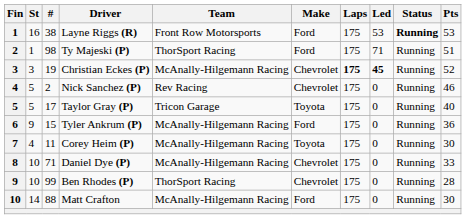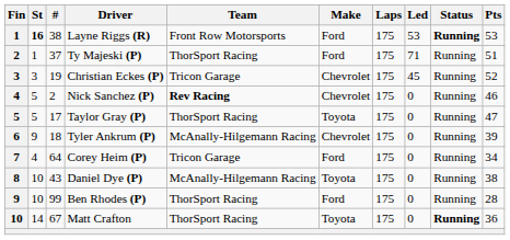 <table class="wikitable" style="font-size:95%">
 <tr>
 <th>Fin</th>
 <th>St</th>
 <th>#</th>
 <th>Driver</th>
 <th>Team</th>
 <th>Make</th>
 <th>Laps</th>
 <th>Led</th>
 <th>Status</th>
 <th>Pts</th>
 </tr>
 <tr>
 <th>1</th>
-<td>16</td>
+<td><strong>16</strong></td>
 <td>38</td>
 <td>Layne Riggs <strong>(R)</strong></td>
 <td>Front Row Motorsports</td>
 <td>Ford</td>
 <td>175</td>
 <td>53</td>
 <td><strong>Running</strong></td>
 <td>53</td>
 </tr>
 <tr>
 <th>2</th>
 <td>1</td>
-<td>98</td>
+<td>37</td>
 <td>Ty Majeski <strong>(P)</strong></td>
 <td>ThorSport Racing</td>
 <td>Ford</td>
 <td>175</td>
 <td>71</td>
 <td>Running</td>
 <td>51</td>
 </tr>
 <tr>
 <th>3</th>
 <td>3</td>
 <td>19</td>
 <td>Christian Eckes <strong>(P)</strong></td>
-<td>McAnally-Hilgemann Racing</td>
+<td>Tricon Garage</td>
 <td>Chevrolet</td>
-<td><strong>175</strong></td>
-<td><strong>45</strong></td>
+<td>175</td>
+<td>45</td>
 <td>Running</td>
 <td>52</td>
 </tr>
 <tr>
 <th>4</th>
 <td>5</td>
 <td>2</td>
 <td>Nick Sanchez <strong>(P)</strong></td>
-<td>Rev Racing</td>
+<td><strong>Rev Racing</strong></td>
 <td>Chevrolet</td>
 <td>175</td>
 <td>0</td>
 <td>Running</td>
 <td>46</td>
 </tr>
 <tr>
 <th>5</th>
 <td>5</td>
 <td>17</td>
 <td>Taylor Gray <strong>(P)</strong></td>
-<td>Tricon Garage</td>
+<td>ThorSport Racing</td>
 <td>Toyota</td>
 <td>175</td>
 <td>0</td>
 <td>Running</td>
-<td>40</td>
+<td>47</td>
 </tr>
 <tr>
 <th>6</th>
 <td>9</td>
-<td>15</td>
+<td>18</td>
 <td>Tyler Ankrum <strong>(P)</strong></td>
 <td>McAnally-Hilgemann Racing</td>
+<td>Chevrolet</td>
+<td>175</td>
+<td>0</td>
+<td>Running</td>
+<td>39</td>
+</tr>
+<tr>
+<th>7</th>
+<td>4</td>
+<td>64</td>
+<td>Corey Heim <strong>(P)</strong></td>
+<td>Tricon Garage</td>
 <td>Ford</td>
 <td>175</td>
 <td>0</td>
 <td>Running</td>
-<td>36</td>
+<td>34</td>
 </tr>
 <tr>
-<th>7</th>
-<td>4</td>
-<td>11</td>
-<td>Corey Heim <strong>(P)</strong></td>
+<th>8</th>
+<td>10</td>
+<td>43</td>
+<td>Daniel Dye <strong>(P)</strong></td>
 <td>McAnally-Hilgemann Racing</td>
 <td>Toyota</td>
 <td>175</td>
 <td>0</td>
 <td>Running</td>
-<td>30</td>
-</tr>
-<tr>
-<th>8</th>
-<td>10</td>
-<td>71</td>
-<td>Daniel Dye <strong>(P)</strong></td>
-<td>McAnally-Hilgemann Racing</td>
-<td>Chevrolet</td>
-<td>175</td>
-<td>0</td>
-<td>Running</td>
-<td>33</td>
+<td>38</td>
 </tr>
 <tr>
 <th>9</th>
 <td>10</td>
 <td>99</td>
 <td>Ben Rhodes <strong>(P)</strong></td>
 <td>ThorSport Racing</td>
-<td>Chevrolet</td>
+<td>Ford</td>
 <td>175</td>
 <td>0</td>
 <td>Running</td>
 <td>28</td>
 </tr>
 <tr>
 <th>10</th>
 <td>14</td>
-<td>88</td>
+<td>67</td>
 <td>Matt Crafton</td>
-<td>McAnally-Hilgemann Racing</td>
-<td>Ford</td>
+<td>ThorSport Racing</td>
+<td>Toyota</td>
 <td>175</td>
 <td>0</td>
-<td>Running</td>
-<td>30</td>
+<td><strong>Running</strong></td>
+<td>36</td>
 </tr>
 <tr>
 <th colspan="10"></th>
 </tr>
 </table>
